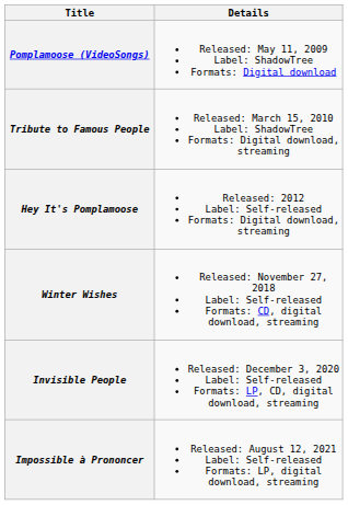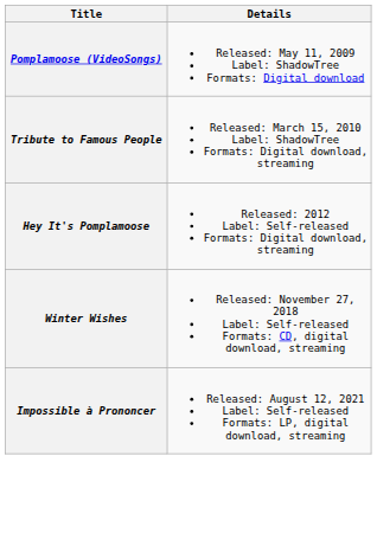 <table class="wikitable plainrowheaders" style="text-align:center">
 <tr>
 <th scope="col" style="width:15em;">Title</th>
 <th scope="col" style="width:19em;">Details</th>
 </tr>
 <tr>
 <th scope="row"><em><a href='#'>Pomplamoose (VideoSongs)</a></em></th>
 <td><br><ul><li>Released: May 11, 2009</li><li>Label: ShadowTree</li><li>Formats: <a href='#'>Digital download</a></li></ul></td>
 </tr>
 <tr>
 <th scope="row"><em>Tribute to Famous People</em></th>
 <td><br><ul><li>Released: March 15, 2010</li><li>Label: ShadowTree</li><li>Formats: Digital download, streaming</li></ul></td>
 </tr>
 <tr>
 <th scope="row"><em>Hey It's Pomplamoose</em></th>
 <td><br><ul><li>Released: 2012</li><li>Label: Self-released</li><li>Formats: Digital download, streaming</li></ul></td>
 </tr>
 <tr>
 <th scope="row"><em>Winter Wishes</em></th>
 <td><br><ul><li>Released: November 27, 2018</li><li>Label: Self-released</li><li>Formats: <a href='#'>CD</a>, digital download, streaming</li></ul></td>
 </tr>
 <tr>
-<th scope="row"><em>Invisible People</em></th>
-<td><br><ul><li>Released: December 3, 2020</li><li>Label: Self-released</li><li>Formats: <a href='#'>LP</a>, CD, digital download, streaming</li></ul></td>
-</tr>
-<tr>
 <th scope="row"><em>Impossible à Prononcer</em></th>
 <td><br><ul><li>Released: August 12, 2021</li><li>Label: Self-released</li><li>Formats: LP, digital download, streaming</li></ul></td>
 </tr>
 </table>
